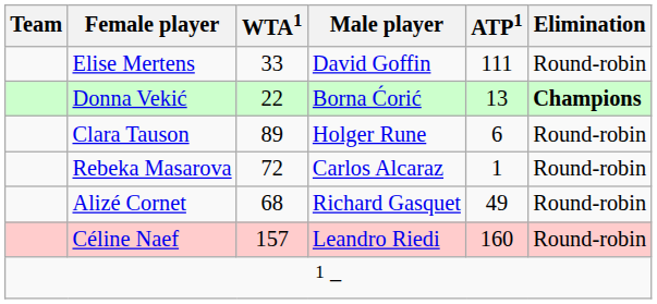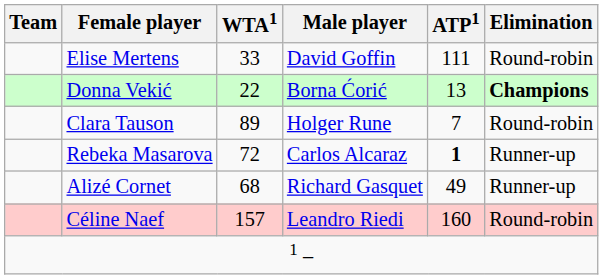 <table class="wikitable">
 <tr>
 <th>Team</th>
 <th>Female player</th>
 <th>WTA<sup>1</sup></th>
 <th>Male player</th>
 <th>ATP<sup>1</sup></th>
 <th>Elimination</th>
 </tr>
 <tr>
 <td></td>
 <td><a href='#'>Elise Mertens</a></td>
 <td align=center>33</td>
 <td><a href='#'>David Goffin</a></td>
 <td align=center>111</td>
 <td>Round-robin</td>
 </tr>
 <tr bgcolor=#cfc>
 <td></td>
 <td><a href='#'>Donna Vekić</a></td>
 <td align=center>22</td>
 <td><a href='#'>Borna Ćorić</a></td>
 <td align=center>13</td>
 <td><strong>Champions</strong></td>
 </tr>
 <tr>
 <td></td>
 <td><a href='#'>Clara Tauson</a></td>
 <td align=center>89</td>
 <td><a href='#'>Holger Rune</a></td>
-<td align=center>6</td>
+<td align=center>7</td>
 <td>Round-robin</td>
 </tr>
 <tr>
 <td></td>
 <td><a href='#'>Rebeka Masarova</a></td>
 <td align=center>72</td>
 <td><a href='#'>Carlos Alcaraz</a></td>
-<td align=center>1</td>
-<td>Round-robin</td>
+<td align=center><strong>1</strong></td>
+<td>Runner-up</td>
 </tr>
 <tr>
 <td></td>
 <td><a href='#'>Alizé Cornet</a></td>
 <td align=center>68</td>
 <td><a href='#'>Richard Gasquet</a></td>
 <td align=center>49</td>
-<td>Round-robin</td>
+<td>Runner-up</td>
 </tr>
 <tr bgcolor=#fcc>
 <td></td>
 <td><a href='#'>Céline Naef</a></td>
 <td align=center>157</td>
 <td><a href='#'>Leandro Riedi</a></td>
 <td align=center>160</td>
 <td>Round-robin</td>
 </tr>
 <tr>
 <td colspan="6" align="center"><sup>1</sup> – </td>
 </tr>
 </table>
